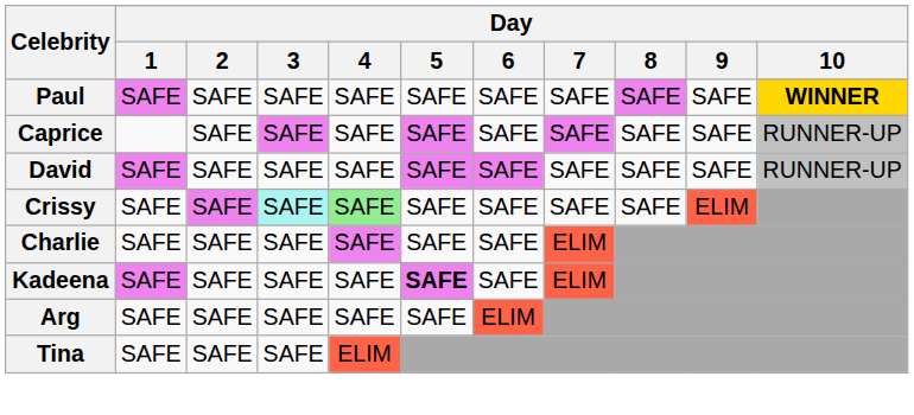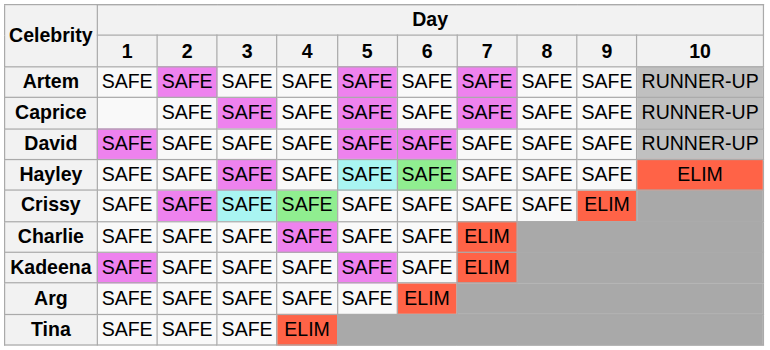 <table class="wikitable plainrowheaders" style="text-align:center">
 <tr>
 <th scope="col" rowspan="3">Celebrity</th>
 </tr>
 <tr>
 <th scope="col" colspan="10">Day</th>
 </tr>
 <tr>
 <th scope="col">1</th>
 <th scope="col">2</th>
 <th scope="col">3</th>
 <th scope="col">4</th>
 <th scope="col">5</th>
 <th scope="col">6</th>
 <th scope="col">7</th>
 <th scope="col">8</th>
 <th scope="col">9</th>
 <th scope="col">10</th>
 </tr>
 <tr>
-<th>Paul</th>
+<th>Artem</th>
+<td>SAFE</td>
 <td style="background:violet;">SAFE</td>
-<td>SAFE</td>
-<td>SAFE</td>
-<td>SAFE</td>
-<td>SAFE</td>
 <td>SAFE</td>
 <td>SAFE</td>
 <td style="background:violet;">SAFE</td>
 <td>SAFE</td>
-<td style="background:gold;"><strong>WINNER</strong></td>
+<td style="background:violet;">SAFE</td>
+<td>SAFE</td>
+<td>SAFE</td>
+<td style="background:silver;">RUNNER-UP</td>
 </tr>
 <tr>
 <th>Caprice</th>
 <td></td>
 <td>SAFE</td>
 <td style="background:violet;">SAFE</td>
 <td>SAFE</td>
 <td style="background:violet;">SAFE</td>
 <td>SAFE</td>
 <td style="background:violet;">SAFE</td>
 <td>SAFE</td>
 <td>SAFE</td>
 <td style="background:silver;">RUNNER-UP</td>
 </tr>
 <tr>
 <th>David</th>
 <td style="background:violet;">SAFE</td>
 <td>SAFE</td>
 <td>SAFE</td>
 <td>SAFE</td>
 <td style="background:violet;">SAFE</td>
 <td style="background:violet;">SAFE</td>
 <td>SAFE</td>
 <td>SAFE</td>
 <td>SAFE</td>
 <td style="background:silver;">RUNNER-UP</td>
+</tr>
+<tr>
+<th>Hayley</th>
+<td>SAFE</td>
+<td>SAFE</td>
+<td style="background:violet;">SAFE</td>
+<td>SAFE</td>
+<td style="background:#A9F5F2;">SAFE</td>
+<td style="background:lightgreen;">SAFE</td>
+<td>SAFE</td>
+<td>SAFE</td>
+<td>SAFE</td>
+<td style="background:tomato;">ELIM</td>
 </tr>
 <tr>
 <th>Crissy</th>
 <td>SAFE</td>
 <td style="background:violet;">SAFE</td>
 <td style="background:#A9F5F2;">SAFE</td>
 <td style="background:lightgreen;">SAFE</td>
 <td>SAFE</td>
 <td>SAFE</td>
 <td>SAFE</td>
 <td>SAFE</td>
 <td style="background:tomato;">ELIM</td>
 <td colspan="1" bgcolor="darkgray"></td>
 </tr>
 <tr>
 <th>Charlie</th>
 <td>SAFE</td>
 <td>SAFE</td>
 <td>SAFE</td>
 <td style="background:violet;">SAFE</td>
 <td>SAFE</td>
 <td>SAFE</td>
 <td style="background:tomato;">ELIM</td>
 <td colspan="3" bgcolor="darkgray"></td>
 </tr>
 <tr>
 <th>Kadeena</th>
 <td style="Background:violet;">SAFE</td>
 <td>SAFE</td>
 <td>SAFE</td>
 <td>SAFE</td>
-<td style="background:violet;"><strong>SAFE</strong></td>
+<td style="background:violet;">SAFE</td>
 <td>SAFE</td>
 <td style="background:tomato;">ELIM</td>
 <td colspan="3" bgcolor="darkgray"></td>
 </tr>
 <tr>
 <th>Arg</th>
 <td>SAFE</td>
 <td>SAFE</td>
 <td>SAFE</td>
 <td>SAFE</td>
 <td>SAFE</td>
 <td style="background:tomato;">ELIM</td>
 <td colspan="4" bgcolor="darkgray"></td>
 </tr>
 <tr>
 <th>Tina</th>
 <td>SAFE</td>
 <td>SAFE</td>
 <td>SAFE</td>
 <td style="background:tomato;">ELIM</td>
 <td colspan="6" bgcolor="darkgray"></td>
 </tr>
 </table>
